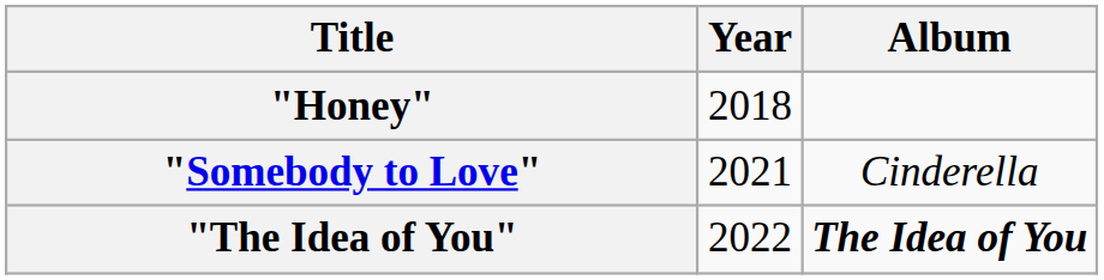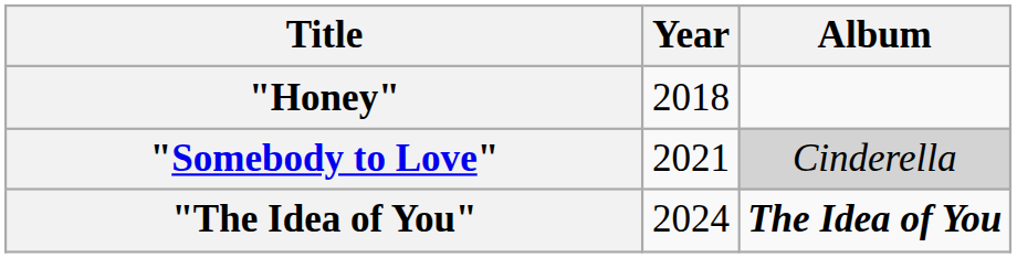 <table class="wikitable plainrowheaders" style="text-align:center;" border="1">
 <tr>
 <th scope="col" style="width:16em;">Title</th>
 <th scope="col">Year</th>
 <th scope="col">Album</th>
 </tr>
 <tr>
 <th scope="row">"Honey"</th>
 <td>2018</td>
 <td></td>
 </tr>
 <tr>
 <th scope="row">"<a href='#'>Somebody to Love</a>"</th>
 <td>2021</td>
-<td><em>Cinderella</em></td>
+<td style="background: lightgrey;"><em>Cinderella</em></td>
 </tr>
 <tr>
 <th scope="row">"The Idea of You"<br></th>
-<td>2022</td>
+<td>2024</td>
 <td><strong><em>The Idea of You</em></strong></td>
 </tr>
 </table>
